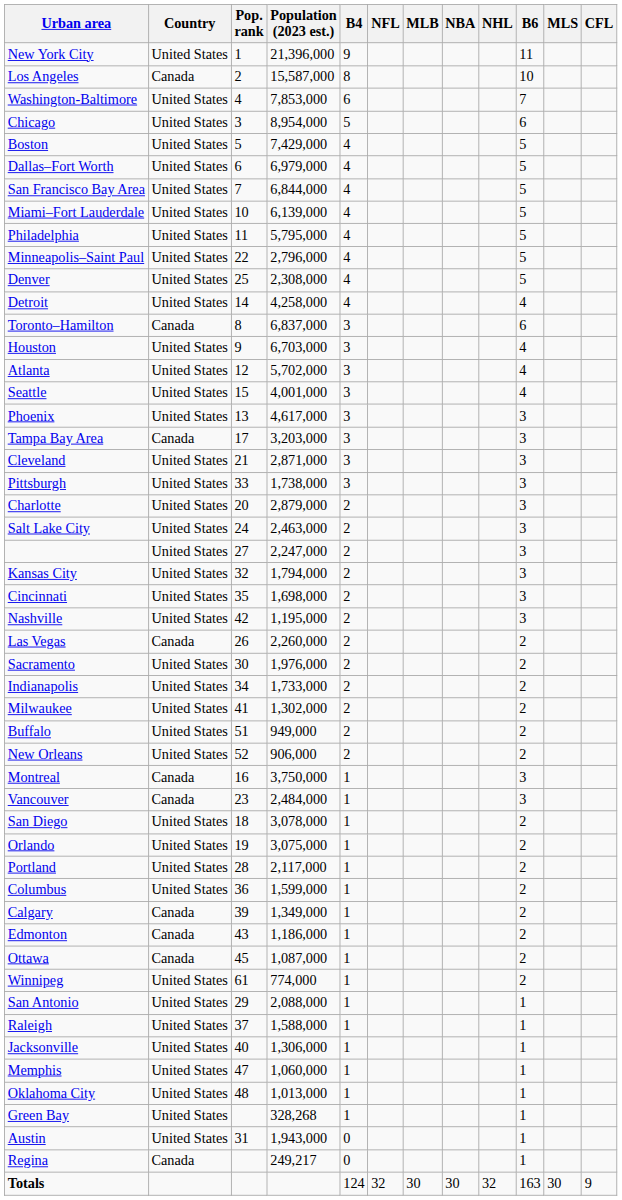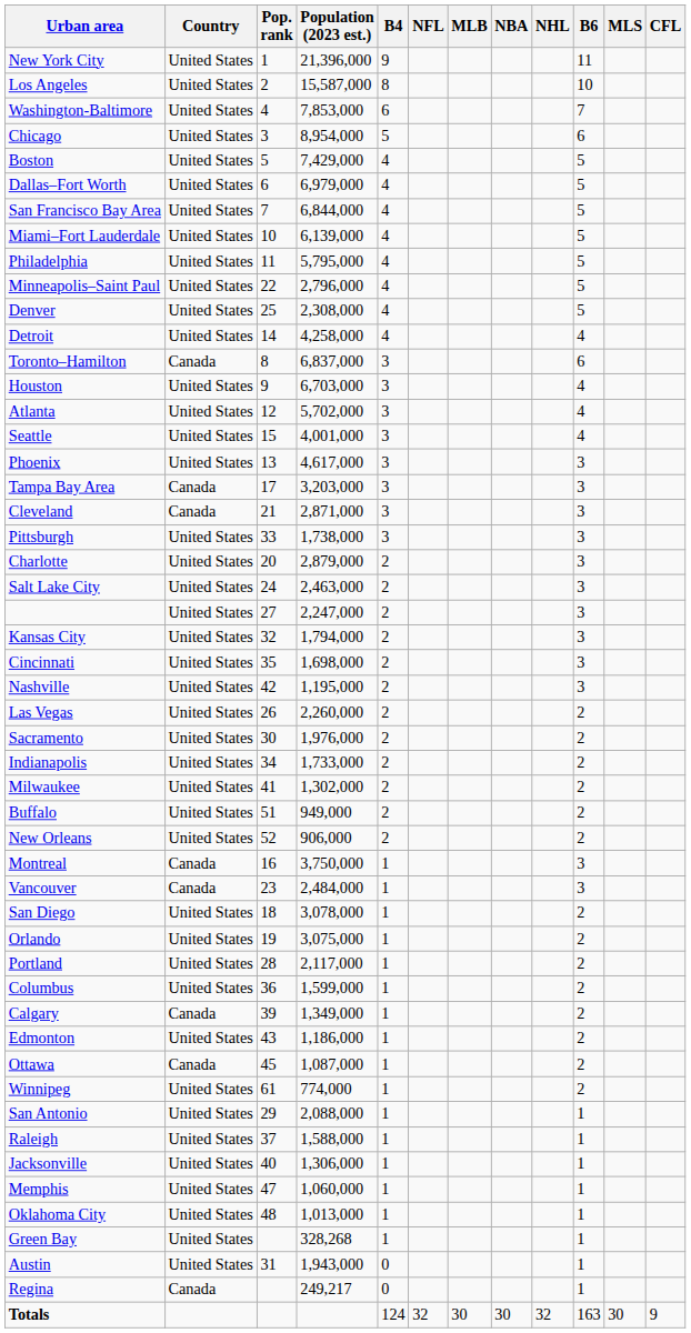 <table class="wikitable sortable">
 <tr>
 <th><a href='#'>Urban area</a></th>
 <th>Country</th>
 <th>Pop.<br>rank</th>
 <th>Population <br>(2023 est.)</th>
 <th>B4</th>
 <th>NFL</th>
 <th>MLB</th>
 <th>NBA</th>
 <th>NHL</th>
 <th>B6</th>
 <th>MLS</th>
 <th>CFL</th>
 </tr>
 <tr>
 <td><a href='#'>New York City</a></td>
 <td>United States</td>
 <td>1</td>
 <td>21,396,000</td>
 <td>9</td>
 <td></td>
 <td></td>
 <td></td>
 <td></td>
 <td>11</td>
 <td></td>
 <td align=center></td>
 </tr>
 <tr>
 <td><a href='#'>Los Angeles</a></td>
-<td>Canada</td>
+<td>United States</td>
 <td>2</td>
 <td>15,587,000</td>
 <td>8</td>
 <td></td>
 <td></td>
 <td></td>
 <td></td>
 <td>10</td>
 <td></td>
 <td align=center></td>
 </tr>
 <tr>
 <td><a href='#'>Washington-Baltimore</a></td>
 <td>United States</td>
 <td>4</td>
 <td>7,853,000</td>
 <td>6</td>
 <td></td>
 <td></td>
 <td></td>
 <td></td>
 <td>7</td>
 <td></td>
 <td align=center></td>
 </tr>
 <tr>
 <td><a href='#'>Chicago</a></td>
 <td>United States</td>
 <td>3</td>
 <td>8,954,000</td>
 <td>5</td>
 <td></td>
 <td></td>
 <td></td>
 <td></td>
 <td>6</td>
 <td></td>
 <td align=center></td>
 </tr>
 <tr>
 <td><a href='#'>Boston</a></td>
 <td>United States</td>
 <td>5</td>
 <td>7,429,000</td>
 <td>4</td>
 <td></td>
 <td></td>
 <td></td>
 <td></td>
 <td>5</td>
 <td></td>
 <td align="center"></td>
 </tr>
 <tr>
 <td><a href='#'>Dallas–Fort Worth</a></td>
 <td>United States</td>
 <td>6</td>
 <td>6,979,000</td>
 <td>4</td>
 <td></td>
 <td></td>
 <td></td>
 <td></td>
 <td>5</td>
 <td></td>
 <td align="center"></td>
 </tr>
 <tr>
 <td><a href='#'>San Francisco Bay Area</a></td>
 <td>United States</td>
 <td>7</td>
 <td>6,844,000</td>
 <td>4</td>
 <td></td>
 <td></td>
 <td></td>
 <td></td>
 <td>5</td>
 <td></td>
 <td align=center></td>
 </tr>
 <tr>
 <td><a href='#'>Miami–Fort Lauderdale</a></td>
 <td>United States</td>
 <td>10</td>
 <td>6,139,000</td>
 <td>4</td>
 <td></td>
 <td></td>
 <td></td>
 <td></td>
 <td>5</td>
 <td></td>
 <td align=center></td>
 </tr>
 <tr>
 <td><a href='#'>Philadelphia</a></td>
 <td>United States</td>
 <td>11</td>
 <td>5,795,000</td>
 <td>4</td>
 <td></td>
 <td></td>
 <td></td>
 <td></td>
 <td>5</td>
 <td></td>
 <td align=center></td>
 </tr>
 <tr>
 <td><a href='#'>Minneapolis–Saint Paul</a></td>
 <td>United States</td>
 <td>22</td>
 <td>2,796,000</td>
 <td>4</td>
 <td></td>
 <td></td>
 <td></td>
 <td></td>
 <td>5</td>
 <td></td>
 <td align=center></td>
 </tr>
 <tr>
 <td><a href='#'>Denver</a></td>
 <td>United States</td>
 <td>25</td>
 <td>2,308,000</td>
 <td>4</td>
 <td></td>
 <td></td>
 <td></td>
 <td></td>
 <td>5</td>
 <td></td>
 <td align=center></td>
 </tr>
 <tr>
 <td><a href='#'>Detroit</a></td>
 <td>United States</td>
 <td>14</td>
 <td>4,258,000</td>
 <td>4</td>
 <td></td>
 <td></td>
 <td></td>
 <td></td>
 <td>4</td>
 <td align=center></td>
 <td align=center></td>
 </tr>
 <tr>
 <td><a href='#'>Toronto–Hamilton</a></td>
 <td>Canada</td>
 <td>8</td>
 <td>6,837,000</td>
 <td>3</td>
 <td align=center></td>
 <td></td>
 <td></td>
 <td></td>
 <td>6</td>
 <td></td>
 <td></td>
 </tr>
 <tr>
 <td><a href='#'>Houston</a></td>
 <td>United States</td>
 <td>9</td>
 <td>6,703,000</td>
 <td>3</td>
 <td></td>
 <td></td>
 <td></td>
 <td align=center></td>
 <td>4</td>
 <td></td>
 <td align=center></td>
 </tr>
 <tr>
 <td><a href='#'>Atlanta</a></td>
 <td>United States</td>
 <td>12</td>
 <td>5,702,000</td>
 <td>3</td>
 <td></td>
 <td></td>
 <td></td>
 <td align=center></td>
 <td>4</td>
 <td></td>
 <td align=center></td>
 </tr>
 <tr>
 <td><a href='#'>Seattle</a></td>
 <td>United States</td>
 <td>15</td>
 <td>4,001,000</td>
 <td>3</td>
 <td></td>
 <td></td>
 <td align=center></td>
 <td></td>
 <td>4</td>
 <td></td>
 <td align=center></td>
 </tr>
 <tr>
 <td><a href='#'>Phoenix</a></td>
 <td>United States</td>
 <td>13</td>
 <td>4,617,000</td>
 <td>3</td>
 <td></td>
 <td></td>
 <td></td>
 <td align=center></td>
 <td>3</td>
 <td align=center></td>
 <td align=center></td>
 </tr>
 <tr>
 <td><a href='#'>Tampa Bay Area</a></td>
 <td>Canada</td>
 <td>17</td>
 <td>3,203,000</td>
 <td>3</td>
 <td></td>
 <td></td>
 <td align=center></td>
 <td></td>
 <td>3</td>
 <td align=center></td>
 <td align=center></td>
 </tr>
 <tr>
 <td><a href='#'>Cleveland</a></td>
-<td>United States</td>
+<td>Canada</td>
 <td>21</td>
 <td>2,871,000</td>
 <td>3</td>
 <td></td>
 <td></td>
 <td></td>
 <td align=center></td>
 <td>3</td>
 <td align=center></td>
 <td align=center></td>
 </tr>
 <tr>
 <td><a href='#'>Pittsburgh</a></td>
 <td>United States</td>
 <td>33</td>
 <td>1,738,000</td>
 <td>3</td>
 <td></td>
 <td></td>
 <td align=center></td>
 <td></td>
 <td>3</td>
 <td align=center></td>
 <td align=center></td>
 </tr>
 <tr>
 <td><a href='#'>Charlotte</a></td>
 <td>United States</td>
 <td>20</td>
 <td>2,879,000</td>
 <td>2</td>
 <td></td>
 <td align=center></td>
 <td></td>
 <td align=center></td>
 <td>3</td>
 <td></td>
 <td align=center></td>
 </tr>
 <tr>
 <td><a href='#'>Salt Lake City</a></td>
 <td>United States</td>
 <td>24</td>
 <td>2,463,000</td>
 <td>2</td>
 <td align=center></td>
 <td align=center></td>
 <td></td>
 <td></td>
 <td>3</td>
 <td></td>
 <td align=center></td>
 </tr>
 <tr>
 <td></td>
 <td>United States</td>
 <td>27</td>
 <td>2,247,000</td>
 <td>2</td>
 <td align=center></td>
 <td></td>
 <td align=center></td>
 <td></td>
 <td>3</td>
 <td></td>
 <td align=center></td>
 </tr>
 <tr>
 <td><a href='#'>Kansas City</a></td>
 <td>United States</td>
 <td>32</td>
 <td>1,794,000</td>
 <td>2</td>
 <td></td>
 <td></td>
 <td align=center></td>
 <td align=center></td>
 <td>3</td>
 <td></td>
 <td align=center></td>
 </tr>
 <tr>
 <td><a href='#'>Cincinnati</a></td>
 <td>United States</td>
 <td>35</td>
 <td>1,698,000</td>
 <td>2</td>
 <td></td>
 <td></td>
 <td align=center></td>
 <td align=center></td>
 <td>3</td>
 <td></td>
 <td align=center></td>
 </tr>
 <tr>
 <td><a href='#'>Nashville</a></td>
 <td>United States</td>
 <td>42</td>
 <td>1,195,000</td>
 <td>2</td>
 <td></td>
 <td align=center></td>
 <td align=center></td>
 <td></td>
 <td>3</td>
 <td></td>
 <td align=center></td>
 </tr>
 <tr>
 <td><a href='#'>Las Vegas</a></td>
-<td>Canada</td>
+<td>United States</td>
 <td>26</td>
 <td>2,260,000</td>
 <td>2</td>
 <td></td>
 <td align=center></td>
 <td align=center></td>
 <td></td>
 <td>2</td>
 <td align=center></td>
 <td align=center></td>
 </tr>
 <tr>
 <td><a href='#'>Sacramento</a></td>
 <td>United States</td>
 <td>30</td>
 <td>1,976,000</td>
 <td>2</td>
 <td align="center"></td>
 <td align="center"></td>
 <td></td>
 <td align="center"></td>
 <td>2</td>
 <td align="center"></td>
 <td align="center"></td>
 </tr>
 <tr>
 <td><a href='#'>Indianapolis</a></td>
 <td>United States</td>
 <td>34</td>
 <td>1,733,000</td>
 <td>2</td>
 <td></td>
 <td align=center></td>
 <td></td>
 <td align=center></td>
 <td>2</td>
 <td align=center></td>
 <td align=center></td>
 </tr>
 <tr>
 <td><a href='#'>Milwaukee</a></td>
 <td>United States</td>
 <td>41</td>
 <td>1,302,000</td>
 <td>2</td>
 <td align=center></td>
 <td></td>
 <td></td>
 <td align=center></td>
 <td>2</td>
 <td align=center></td>
 <td align=center></td>
 </tr>
 <tr>
 <td><a href='#'>Buffalo</a></td>
 <td>United States</td>
 <td>51</td>
 <td>949,000</td>
 <td>2</td>
 <td></td>
 <td align=center></td>
 <td align=center></td>
 <td></td>
 <td>2</td>
 <td align=center></td>
 <td align=center></td>
 </tr>
 <tr>
 <td><a href='#'>New Orleans</a></td>
 <td>United States</td>
 <td>52</td>
 <td>906,000</td>
 <td>2</td>
 <td></td>
 <td align=center></td>
 <td></td>
 <td align=center></td>
 <td>2</td>
 <td align=center></td>
 <td align=center></td>
 </tr>
 <tr>
 <td><a href='#'>Montreal</a></td>
 <td>Canada</td>
 <td>16</td>
 <td>3,750,000</td>
 <td>1</td>
 <td align=center></td>
 <td align=center></td>
 <td align=center></td>
 <td></td>
 <td>3</td>
 <td></td>
 <td></td>
 </tr>
 <tr>
 <td><a href='#'>Vancouver</a></td>
 <td>Canada</td>
 <td>23</td>
 <td>2,484,000</td>
 <td>1</td>
 <td align=center></td>
 <td align=center></td>
 <td align=center></td>
 <td></td>
 <td>3</td>
 <td></td>
 <td></td>
 </tr>
 <tr>
 <td><a href='#'>San Diego</a></td>
 <td>United States</td>
 <td>18</td>
 <td>3,078,000</td>
 <td>1</td>
 <td align=center></td>
 <td></td>
 <td align=center></td>
 <td align=center></td>
 <td>2</td>
 <td></td>
 <td align=center></td>
 </tr>
 <tr>
 <td><a href='#'>Orlando</a></td>
 <td>United States</td>
 <td>19</td>
 <td>3,075,000</td>
 <td>1</td>
 <td align=center></td>
 <td align=center></td>
 <td></td>
 <td align=center></td>
 <td>2</td>
 <td></td>
 <td align=center></td>
 </tr>
 <tr>
 <td><a href='#'>Portland</a></td>
 <td>United States</td>
 <td>28</td>
 <td>2,117,000</td>
 <td>1</td>
 <td align=center></td>
 <td align=center></td>
 <td></td>
 <td align=center></td>
 <td>2</td>
 <td></td>
 <td align=center></td>
 </tr>
 <tr>
 <td><a href='#'>Columbus</a></td>
 <td>United States</td>
 <td>36</td>
 <td>1,599,000</td>
 <td>1</td>
 <td align=center></td>
 <td align=center></td>
 <td align=center></td>
 <td></td>
 <td>2</td>
 <td></td>
 <td align=center></td>
 </tr>
 <tr>
 <td><a href='#'>Calgary</a></td>
 <td>Canada</td>
 <td>39</td>
 <td>1,349,000</td>
 <td>1</td>
 <td align=center></td>
 <td align=center></td>
 <td align=center></td>
 <td></td>
 <td>2</td>
 <td align=center></td>
 <td></td>
 </tr>
 <tr>
 <td><a href='#'>Edmonton</a></td>
-<td>Canada</td>
+<td>United States</td>
 <td>43</td>
 <td>1,186,000</td>
 <td>1</td>
 <td align=center></td>
 <td align=center></td>
 <td align=center></td>
 <td></td>
 <td>2</td>
 <td align=center></td>
 <td></td>
 </tr>
 <tr>
 <td><a href='#'>Ottawa</a></td>
 <td>Canada</td>
 <td>45</td>
 <td>1,087,000</td>
 <td>1</td>
 <td align=center></td>
 <td align=center></td>
 <td align=center></td>
 <td></td>
 <td>2</td>
 <td align=center></td>
 <td></td>
 </tr>
 <tr>
 <td><a href='#'>Winnipeg</a></td>
 <td>United States</td>
 <td>61</td>
 <td>774,000</td>
 <td>1</td>
 <td align=center></td>
 <td align=center></td>
 <td align=center></td>
 <td></td>
 <td>2</td>
 <td align=center></td>
 <td></td>
 </tr>
 <tr>
 <td><a href='#'>San Antonio</a></td>
 <td>United States</td>
 <td>29</td>
 <td>2,088,000</td>
 <td>1</td>
 <td align=center></td>
 <td align=center></td>
 <td></td>
 <td align=center></td>
 <td>1</td>
 <td align=center></td>
 <td align=center></td>
 </tr>
 <tr>
 <td><a href='#'>Raleigh</a></td>
 <td>United States</td>
 <td>37</td>
 <td>1,588,000</td>
 <td>1</td>
 <td align=center></td>
 <td align=center></td>
 <td align=center></td>
 <td></td>
 <td>1</td>
 <td align=center></td>
 <td align=center></td>
 </tr>
 <tr>
 <td><a href='#'>Jacksonville</a></td>
 <td>United States</td>
 <td>40</td>
 <td>1,306,000</td>
 <td>1</td>
 <td></td>
 <td align=center></td>
 <td align=center></td>
 <td align=center></td>
 <td>1</td>
 <td align=center></td>
 <td align=center></td>
 </tr>
 <tr>
 <td><a href='#'>Memphis</a></td>
 <td>United States</td>
 <td>47</td>
 <td>1,060,000</td>
 <td>1</td>
 <td align=center></td>
 <td align=center></td>
 <td></td>
 <td align=center></td>
 <td>1</td>
 <td align=center></td>
 <td align=center></td>
 </tr>
 <tr>
 <td><a href='#'>Oklahoma City</a></td>
 <td>United States</td>
 <td>48</td>
 <td>1,013,000</td>
 <td>1</td>
 <td align=center></td>
 <td align=center></td>
 <td></td>
 <td align=center></td>
 <td>1</td>
 <td align=center></td>
 <td align=center></td>
 </tr>
 <tr>
 <td><a href='#'>Green Bay</a></td>
 <td>United States</td>
 <td></td>
 <td>328,268</td>
 <td>1</td>
 <td></td>
 <td align=center></td>
 <td align=center></td>
 <td align=center></td>
 <td>1</td>
 <td align=center></td>
 <td align=center></td>
 </tr>
 <tr>
 <td><a href='#'>Austin</a></td>
 <td>United States</td>
 <td>31</td>
 <td>1,943,000</td>
 <td>0</td>
 <td align=center></td>
 <td align=center></td>
 <td align=center></td>
 <td align=center></td>
 <td>1</td>
 <td></td>
 <td align=center></td>
 </tr>
 <tr>
 <td><a href='#'>Regina</a></td>
 <td>Canada</td>
 <td></td>
 <td>249,217</td>
 <td>0</td>
 <td align=center></td>
 <td align=center></td>
 <td align=center></td>
 <td align=center></td>
 <td>1</td>
 <td align=center></td>
 <td></td>
 </tr>
 <tr class="sortbottom">
 <td><strong>Totals</strong></td>
 <td align=center></td>
 <td align=center></td>
 <td align=center></td>
 <td>124</td>
 <td>32</td>
 <td>30</td>
 <td>30</td>
 <td>32</td>
 <td>163</td>
 <td>30</td>
 <td>9</td>
 </tr>
 </table>
